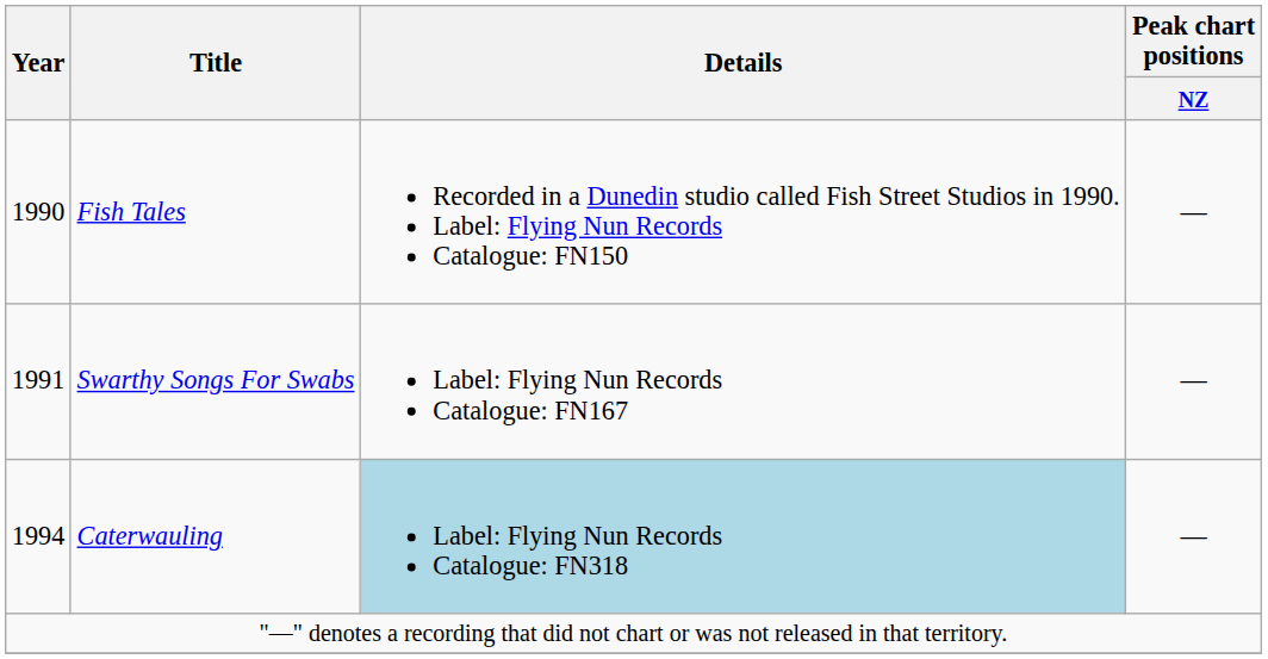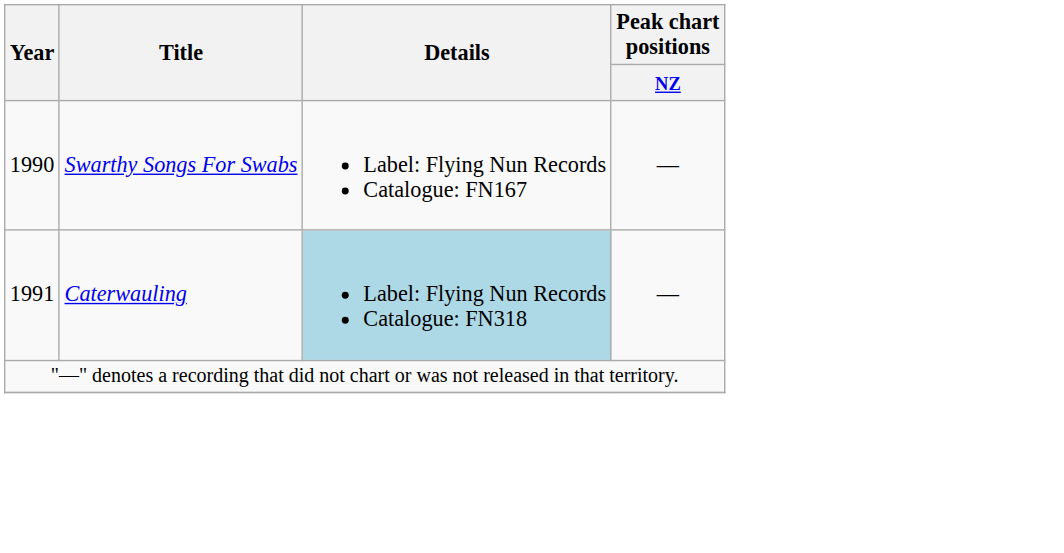 <table class="wikitable plainrowheaders">
 <tr>
 <th rowspan="2">Year</th>
 <th rowspan="2">Title</th>
 <th rowspan="2">Details</th>
 <th>Peak chart<br>positions</th>
 </tr>
 <tr>
 <th><small><a href='#'>NZ</a></small></th>
 </tr>
 <tr>
 <td>1990</td>
-<td><em><a href='#'>Fish Tales</a></em></td>
-<td><br><ul><li>Recorded in a <a href='#'>Dunedin</a> studio called Fish Street Studios in 1990.</li><li>Label: <a href='#'>Flying Nun Records</a></li><li>Catalogue: FN150</li></ul></td>
-<td align="center">—</td>
-</tr>
-<tr>
-<td>1991</td>
 <td><em><a href='#'>Swarthy Songs For Swabs</a></em></td>
 <td><br><ul><li>Label: Flying Nun Records</li><li>Catalogue: FN167</li></ul></td>
 <td align="center">—</td>
 </tr>
 <tr>
-<td>1994</td>
+<td>1991</td>
 <td><em><a href='#'>Caterwauling</a></em></td>
 <td style="background: lightblue;"><br><ul><li>Label: Flying Nun Records</li><li>Catalogue: FN318</li></ul></td>
 <td align="center">—</td>
 </tr>
 <tr>
 <td colspan="4" style="font-size:90%" align="center">"—" denotes a recording that did not chart or was not released in that territory.</td>
 </tr>
 <tr>
 </tr>
 </table>
